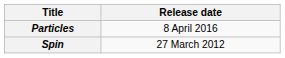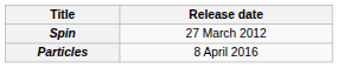 <table class="wikitable plainrowheaders" style="text-align:center;">
 <tr>
 <th scope="col" style="width:9em;">Title</th>
 <th scope="col" style="width:17em;">Release date</th>
 </tr>
 <tr>
+<th scope="row"><em>Spin</em></th>
+<td>27 March 2012</td>
+</tr>
+<tr>
 <th scope="row"><em>Particles</em></th>
 <td>8 April 2016</td>
 </tr>
-<tr>
-<th scope="row"><em>Spin</em></th>
-<td>27 March 2012</td>
-</tr>
 </table>
